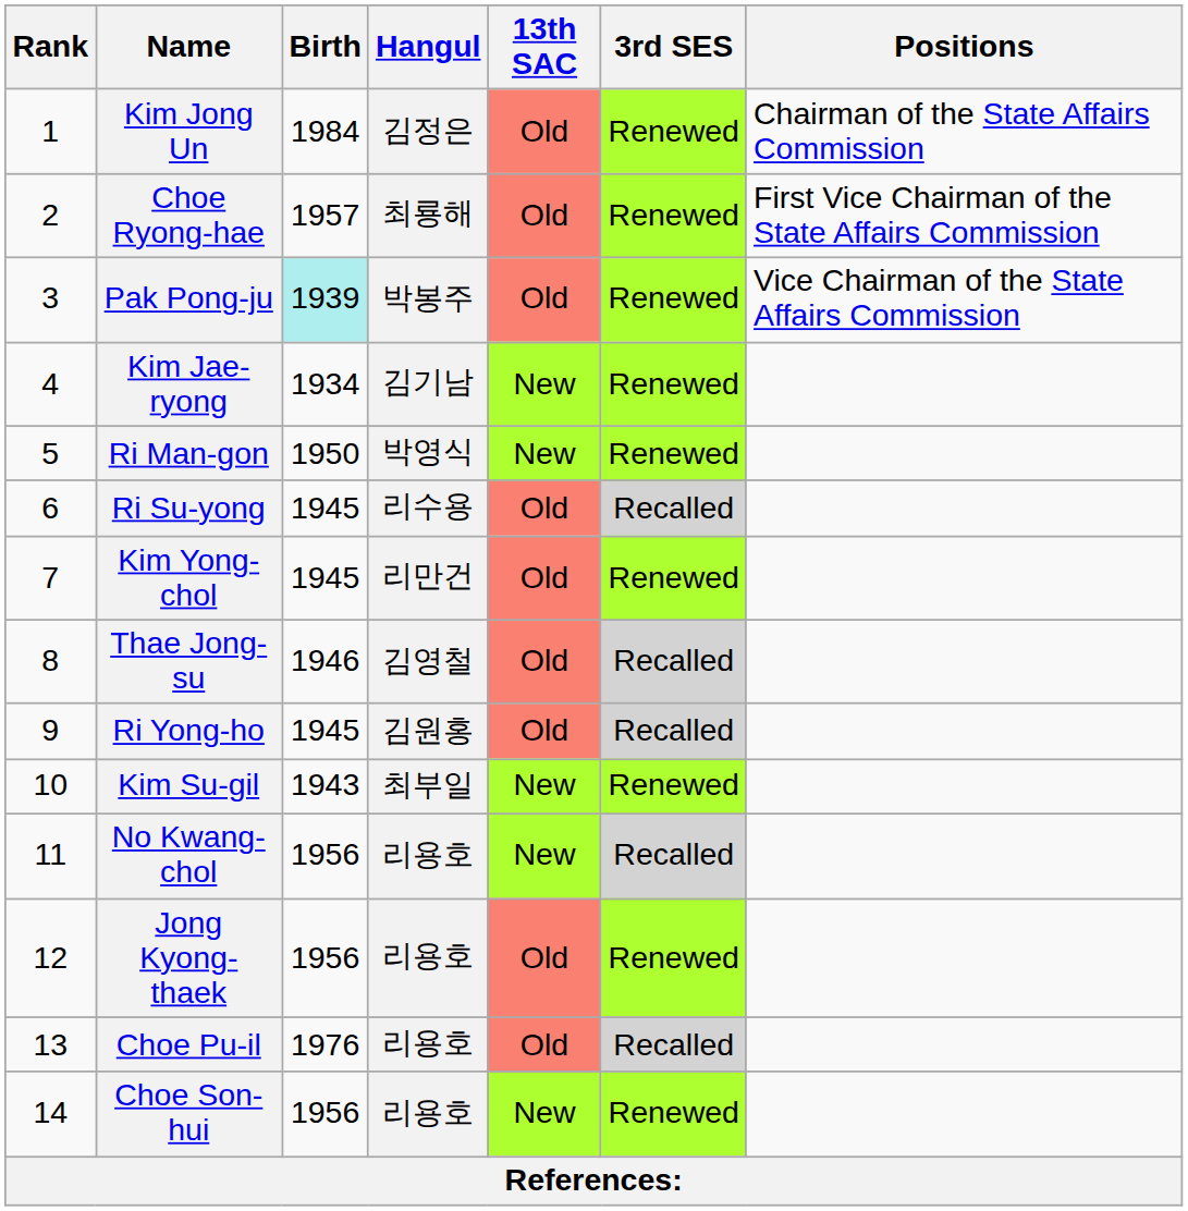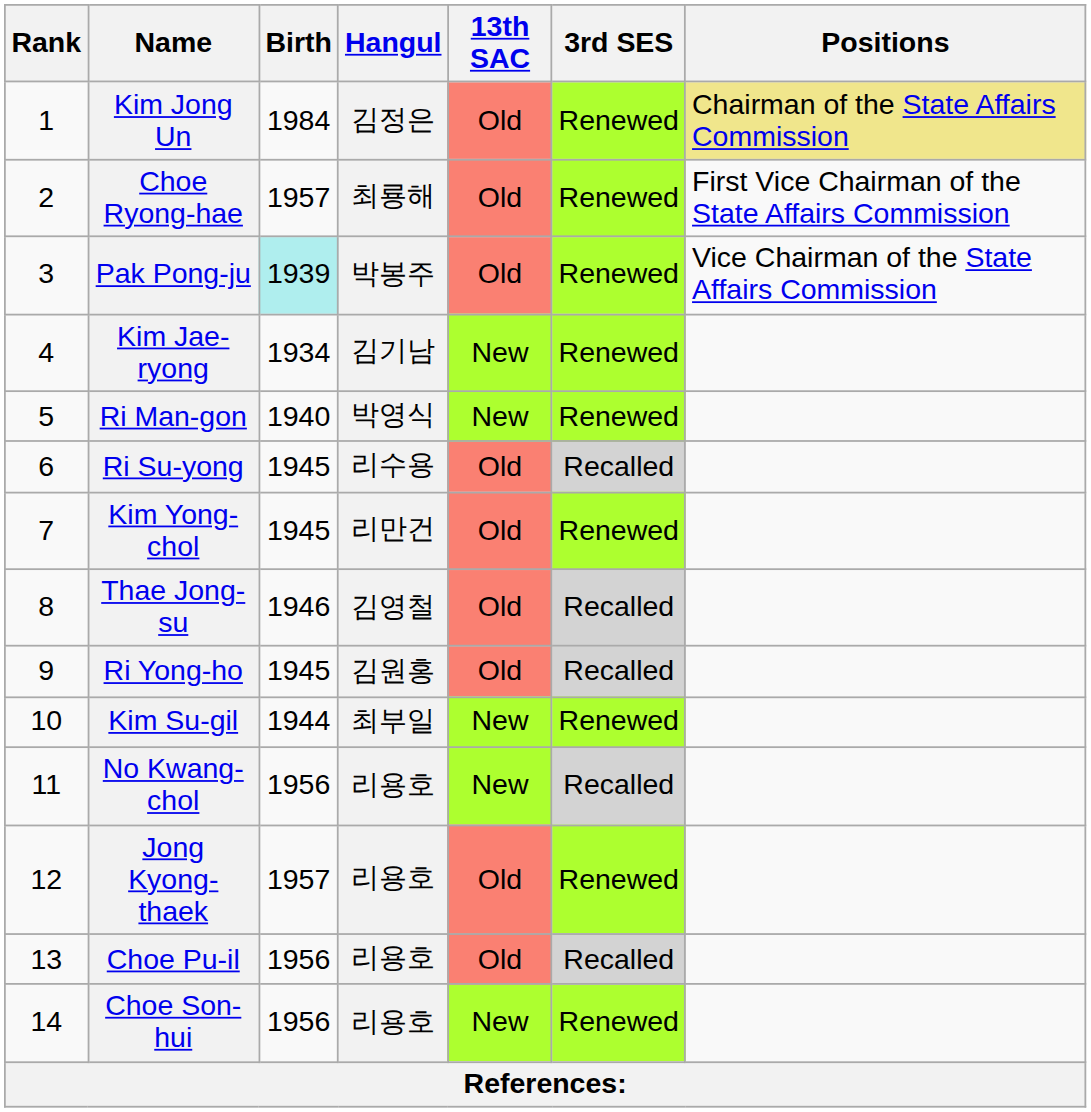 <table class="wikitable sortable">
 <tr>
 <th>Rank</th>
 <th>Name</th>
 <th>Birth</th>
 <th class="unsortable"><a href='#'>Hangul</a></th>
 <th><a href='#'>13th SAC</a></th>
 <th>3rd SES</th>
 <th>Positions</th>
 </tr>
 <tr>
 <td align="center">1</td>
 <th align="center" scope="row" style="font-weight:normal;"><a href='#'>Kim Jong Un</a></th>
 <td align="center">1984</td>
 <th align="center" scope="row" style="font-weight:normal;">김정은</th>
 <td style="background: Salmon" align="center">Old</td>
 <td align="center" style="background: GreenYellow">Renewed</td>
-<td>Chairman of the <a href='#'>State Affairs Commission</a></td>
+<td style="background: khaki;">Chairman of the <a href='#'>State Affairs Commission</a></td>
 </tr>
 <tr>
 <td align="center">2</td>
 <th align="center" scope="row" style="font-weight:normal;"><a href='#'>Choe Ryong-hae</a></th>
 <td align="center">1957</td>
 <th align="center" scope="row" style="font-weight:normal;">최룡해</th>
 <td style="background: Salmon" align="center">Old</td>
 <td align="center" style="background: GreenYellow">Renewed</td>
 <td>First Vice Chairman of the <a href='#'>State Affairs Commission</a></td>
 </tr>
 <tr>
 <td align="center">3</td>
 <th align="center" scope="row" style="font-weight:normal;"><a href='#'>Pak Pong-ju</a></th>
 <td align="center" style="background: paleturquoise;">1939</td>
 <th align="center" scope="row" style="font-weight:normal;">박봉주</th>
 <td style="background: Salmon" align="center">Old</td>
 <td align="center" style="background: GreenYellow">Renewed</td>
 <td>Vice Chairman of the <a href='#'>State Affairs Commission</a></td>
 </tr>
 <tr>
 <td align="center">4</td>
 <th align="center" scope="row" style="font-weight:normal;"><a href='#'>Kim Jae-ryong</a></th>
 <td align="center">1934</td>
 <th align="center" scope="row" style="font-weight:normal;">김기남</th>
 <td align="center" style="background: GreenYellow">New</td>
 <td align="center" style="background: GreenYellow">Renewed</td>
 <td></td>
 </tr>
 <tr>
 <td align="center">5</td>
 <th align="center" scope="row" style="font-weight:normal;"><a href='#'>Ri Man-gon</a></th>
-<td align="center">1950</td>
+<td align="center">1940</td>
 <th align="center" scope="row" style="font-weight:normal;">박영식</th>
 <td align="center" style="background: GreenYellow">New</td>
 <td align="center" style="background: GreenYellow">Renewed</td>
 <td></td>
 </tr>
 <tr>
 <td align="center">6</td>
 <th align="center" scope="row" style="font-weight:normal;"><a href='#'>Ri Su-yong</a></th>
 <td align="center">1945</td>
 <th align="center" scope="row" style="font-weight:normal;">리수용</th>
 <td style="background: Salmon" align="center">Old</td>
 <td data-sort-value="1" align="center" style="background: LightGray">Recalled</td>
 <td></td>
 </tr>
 <tr>
 <td align="center">7</td>
 <th align="center" scope="row" style="font-weight:normal;"><a href='#'>Kim Yong-chol</a></th>
 <td align="center">1945</td>
 <th align="center" scope="row" style="font-weight:normal;">리만건</th>
 <td style="background: Salmon" align="center">Old</td>
 <td align="center" style="background: GreenYellow">Renewed</td>
 <td></td>
 </tr>
 <tr>
 <td align="center">8</td>
 <th align="center" scope="row" style="font-weight:normal;"><a href='#'>Thae Jong-su</a></th>
 <td align="center">1946</td>
 <th align="center" scope="row" style="font-weight:normal;">김영철</th>
 <td style="background: Salmon" align="center">Old</td>
 <td data-sort-value="1" align="center" style="background: LightGray">Recalled</td>
 <td></td>
 </tr>
 <tr>
 <td align="center">9</td>
 <th align="center" scope="row" style="font-weight:normal;"><a href='#'>Ri Yong-ho</a></th>
 <td align="center">1945</td>
 <th align="center" scope="row" style="font-weight:normal;">김원홍</th>
 <td style="background: Salmon" align="center">Old</td>
 <td data-sort-value="1" align="center" style="background: LightGray">Recalled</td>
 <td></td>
 </tr>
 <tr>
 <td align="center">10</td>
 <th align="center" scope="row" style="font-weight:normal;"><a href='#'>Kim Su-gil</a></th>
-<td align="center">1943</td>
+<td align="center">1944</td>
 <th align="center" scope="row" style="font-weight:normal;">최부일</th>
 <td align="center" style="background: GreenYellow">New</td>
 <td align="center" style="background: GreenYellow">Renewed</td>
 <td></td>
 </tr>
 <tr>
 <td align="center">11</td>
 <th align="center" scope="row" style="font-weight:normal;"><a href='#'>No Kwang-chol</a></th>
 <td align="center">1956</td>
 <th align="center" scope="row" style="font-weight:normal;">리용호</th>
 <td align="center" style="background: GreenYellow">New</td>
 <td data-sort-value="1" align="center" style="background: LightGray">Recalled</td>
 <td></td>
 </tr>
 <tr>
 <td align="center">12</td>
 <th align="center" scope="row" style="font-weight:normal;"><a href='#'>Jong Kyong-thaek</a></th>
-<td align="center">1956</td>
+<td align="center">1957</td>
 <th align="center" scope="row" style="font-weight:normal;">리용호</th>
 <td style="background: Salmon" align="center">Old</td>
 <td align="center" style="background: GreenYellow">Renewed</td>
 <td></td>
 </tr>
 <tr>
 <td align="center">13</td>
 <th align="center" scope="row" style="font-weight:normal;"><a href='#'>Choe Pu-il</a></th>
-<td align="center">1976</td>
+<td align="center">1956</td>
 <th align="center" scope="row" style="font-weight:normal;">리용호</th>
 <td style="background: Salmon" align="center">Old</td>
 <td data-sort-value="1" align="center" style="background: LightGray">Recalled</td>
 <td></td>
 </tr>
 <tr>
 <td align="center">14</td>
 <th align="center" scope="row" style="font-weight:normal;"><a href='#'>Choe Son-hui</a></th>
 <td align="center">1956</td>
 <th align="center" scope="row" style="font-weight:normal;">리용호</th>
 <td align="center" style="background: GreenYellow">New</td>
 <td align="center" style="background: GreenYellow">Renewed</td>
 <td></td>
 </tr>
 <tr>
 <th colspan="7" unsortable><strong>References:</strong><br></th>
 </tr>
 </table>
